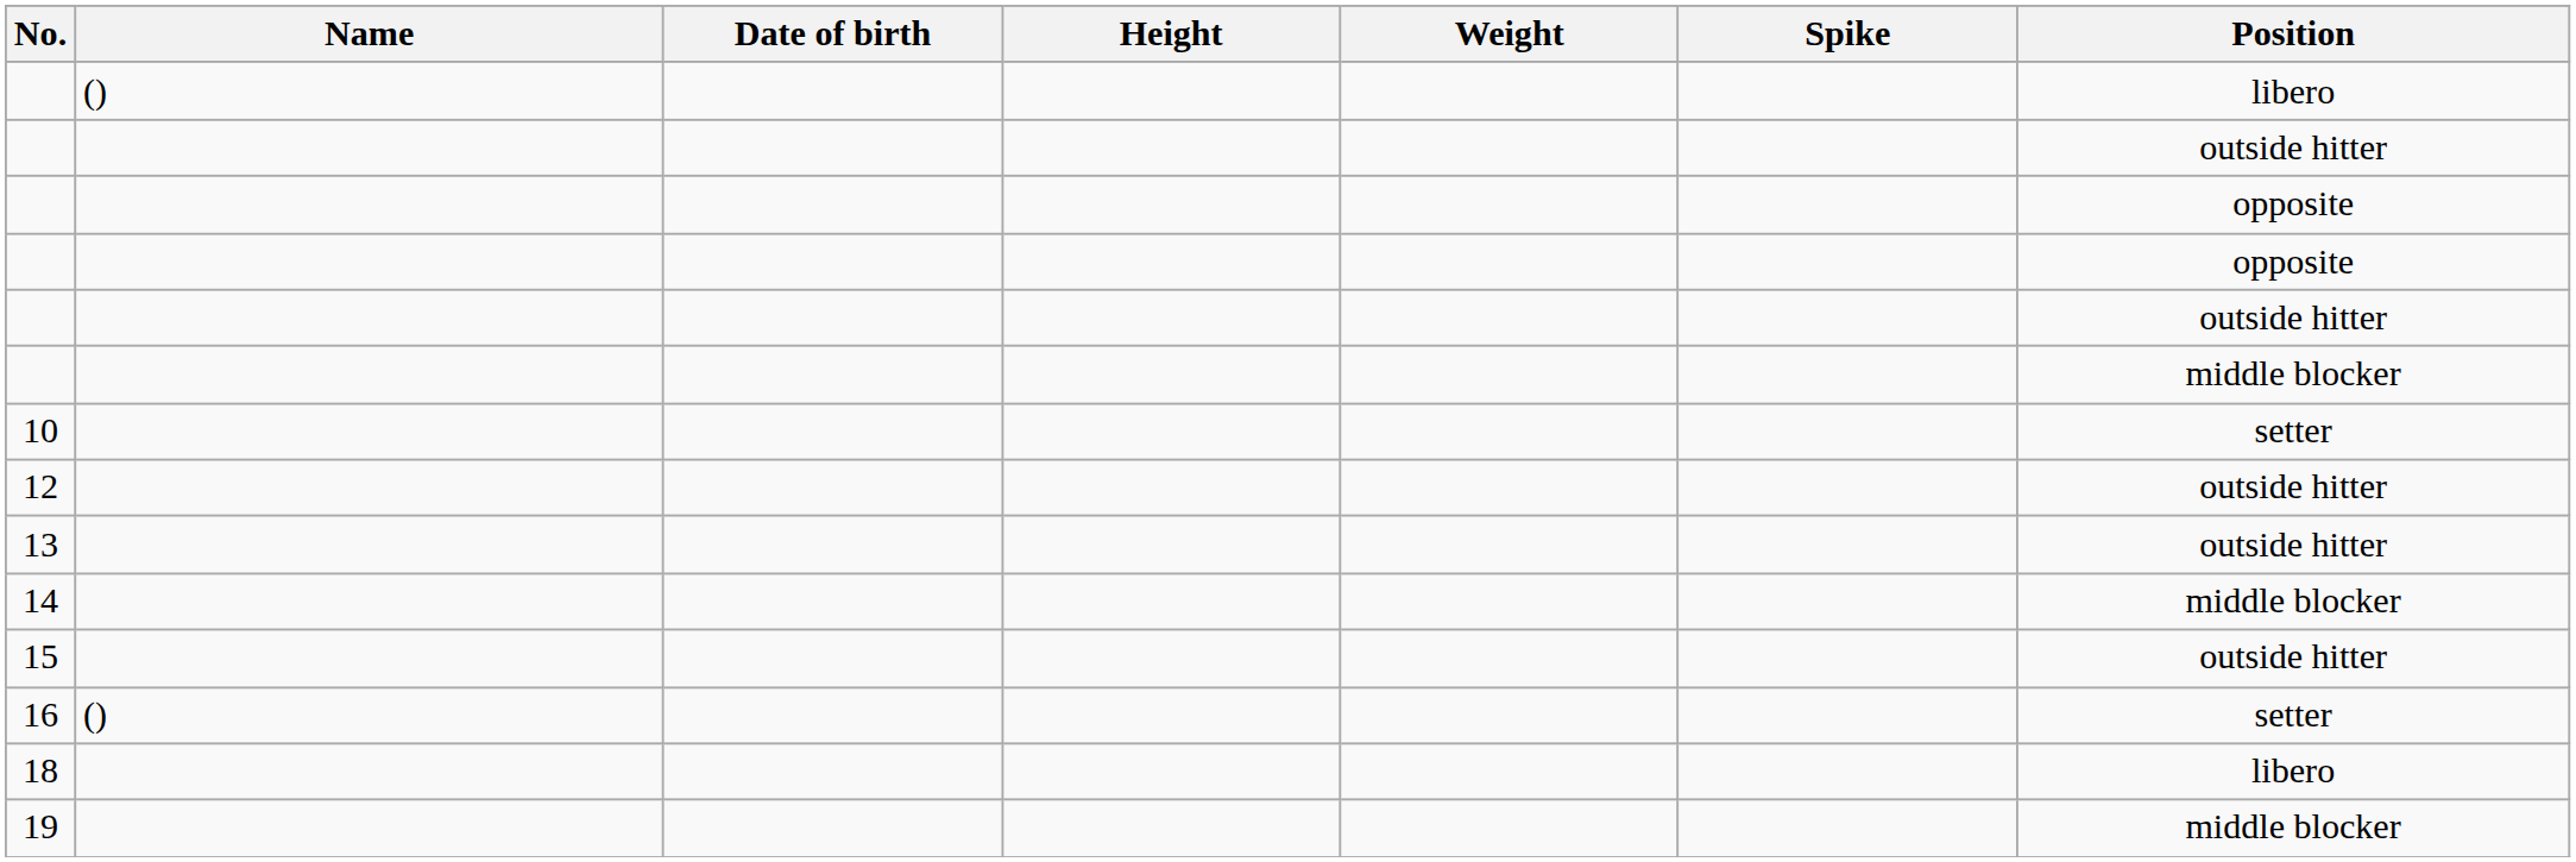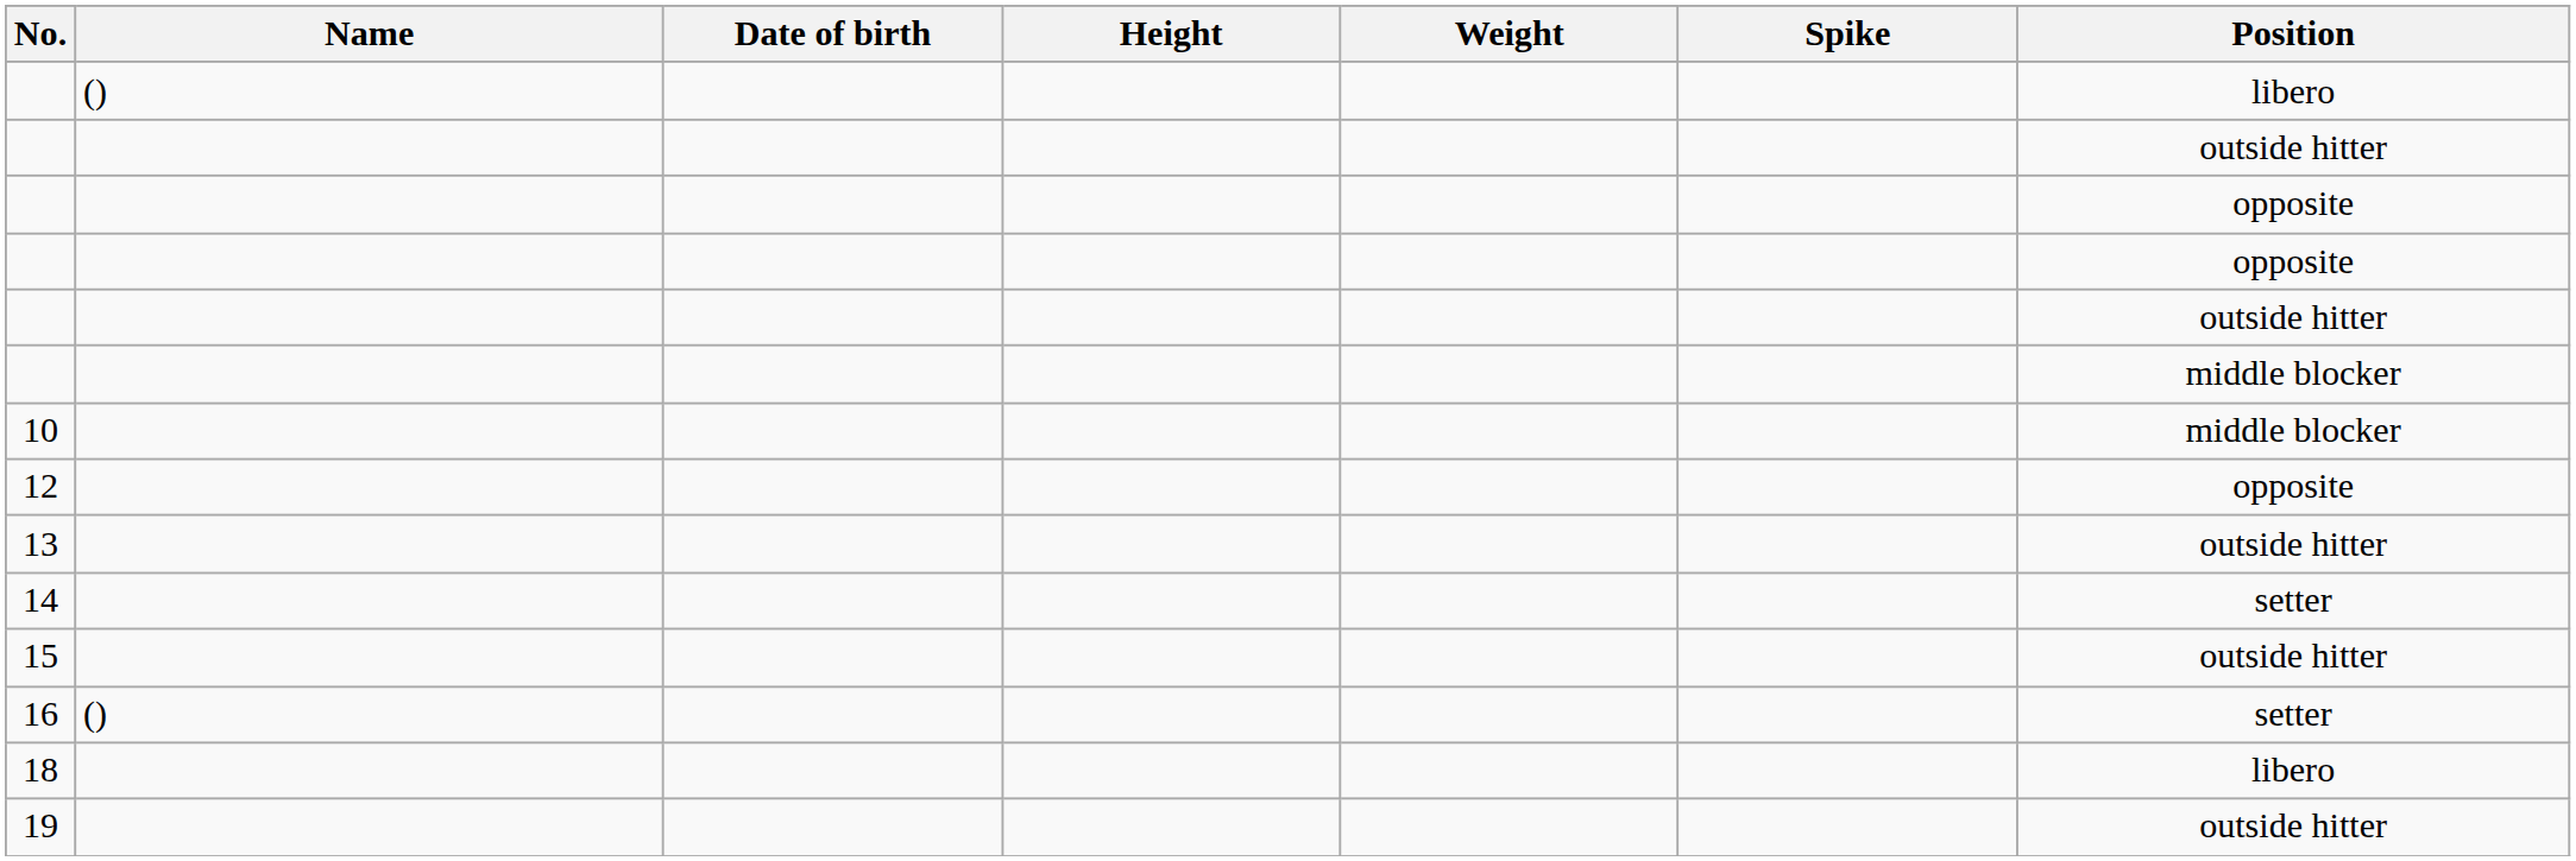 <table class="wikitable sortable" style="font-size:100%; text-align:center;">
 <tr>
 <th>No.</th>
 <th style="width:16em">Name</th>
 <th style="width:9em">Date of birth</th>
 <th style="width:9em">Height</th>
 <th style="width:9em">Weight</th>
 <th style="width:9em">Spike</th>
 <th style="width:15em">Position</th>
 </tr>
 <tr>
 <td></td>
 <td align=left>  ()</td>
 <td align=right></td>
 <td></td>
 <td></td>
 <td></td>
 <td>libero</td>
 </tr>
 <tr>
 <td></td>
 <td align=left> </td>
 <td align=right></td>
 <td></td>
 <td></td>
 <td></td>
 <td>outside hitter</td>
 </tr>
 <tr>
 <td></td>
 <td align=left> </td>
 <td align=right></td>
 <td></td>
 <td></td>
 <td></td>
 <td>opposite</td>
 </tr>
 <tr>
 <td></td>
 <td align=left> </td>
 <td align=right></td>
 <td></td>
 <td></td>
 <td></td>
 <td>opposite</td>
 </tr>
 <tr>
 <td></td>
 <td align=left> </td>
 <td align=right></td>
 <td></td>
 <td></td>
 <td></td>
 <td>outside hitter</td>
 </tr>
 <tr>
 <td></td>
 <td align=left> </td>
 <td align=right></td>
 <td></td>
 <td></td>
 <td></td>
 <td>middle blocker</td>
 </tr>
 <tr>
 <td>10</td>
 <td align=left> </td>
 <td align=right></td>
 <td></td>
 <td></td>
 <td></td>
-<td>setter</td>
+<td>middle blocker</td>
 </tr>
 <tr>
 <td>12</td>
 <td align=left> </td>
 <td align=right></td>
 <td></td>
 <td></td>
 <td></td>
-<td>outside hitter</td>
+<td>opposite</td>
 </tr>
 <tr>
 <td>13</td>
 <td align=left> </td>
 <td align=right></td>
 <td></td>
 <td></td>
 <td></td>
 <td>outside hitter</td>
 </tr>
 <tr>
 <td>14</td>
 <td align=left> </td>
 <td align=right></td>
 <td></td>
 <td></td>
 <td></td>
-<td>middle blocker</td>
+<td>setter</td>
 </tr>
 <tr>
 <td>15</td>
 <td align=left> </td>
 <td align=right></td>
 <td></td>
 <td></td>
 <td></td>
 <td>outside hitter</td>
 </tr>
 <tr>
 <td>16</td>
 <td align=left>  ()</td>
 <td align=right></td>
 <td></td>
 <td></td>
 <td></td>
 <td>setter</td>
 </tr>
 <tr>
 <td>18</td>
 <td align=left> </td>
 <td align=right></td>
 <td></td>
 <td></td>
 <td></td>
 <td>libero</td>
 </tr>
 <tr>
 <td>19</td>
 <td align=left> </td>
 <td align=right></td>
 <td></td>
 <td></td>
 <td></td>
-<td>middle blocker</td>
+<td>outside hitter</td>
 </tr>
 <tr>
 </tr>
 </table>
